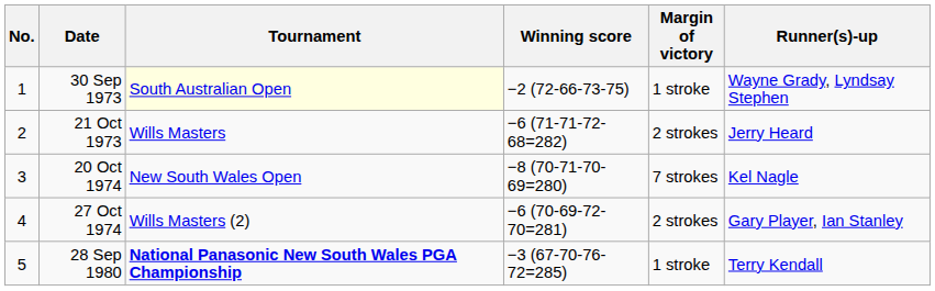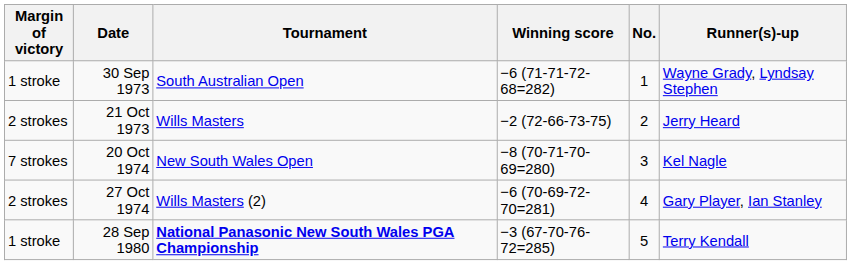 <table class="wikitable" style="font-size:95%;">
 <tr>
-<th>No.</th>
+<th>Margin of<br>victory</th>
 <th>Date</th>
 <th>Tournament</th>
 <th>Winning score</th>
-<th>Margin of<br>victory</th>
+<th>No.</th>
 <th>Runner(s)-up</th>
 </tr>
 <tr>
+<td>1 stroke</td>
+<td align="right">30 Sep 1973</td>
+<td><a href='#'>South Australian Open</a></td>
+<td>−6 (71-71-72-68=282)</td>
 <td align="center">1</td>
-<td align="right">30 Sep 1973</td>
-<td style="background: lightyellow;"><a href='#'>South Australian Open</a></td>
-<td>−2 (72-66-73-75)</td>
-<td>1 stroke</td>
 <td> <a href='#'>Wayne Grady</a>,  <a href='#'>Lyndsay Stephen</a></td>
 </tr>
 <tr>
-<td align=center>2</td>
+<td>2 strokes</td>
 <td align=right>21 Oct 1973</td>
 <td><a href='#'>Wills Masters</a></td>
-<td>−6 (71-71-72-68=282)</td>
-<td>2 strokes</td>
+<td>−2 (72-66-73-75)</td>
+<td align=center>2</td>
 <td> <a href='#'>Jerry Heard</a></td>
 </tr>
 <tr>
-<td align=center>3</td>
+<td>7 strokes</td>
 <td align=right>20 Oct 1974</td>
 <td><a href='#'>New South Wales Open</a></td>
 <td>−8 (70-71-70-69=280)</td>
-<td>7 strokes</td>
+<td align=center>3</td>
 <td> <a href='#'>Kel Nagle</a></td>
 </tr>
 <tr>
-<td align=center>4</td>
+<td>2 strokes</td>
 <td align=right>27 Oct 1974</td>
 <td><a href='#'>Wills Masters</a> (2)</td>
 <td>−6 (70-69-72-70=281)</td>
-<td>2 strokes</td>
+<td align=center>4</td>
 <td> <a href='#'>Gary Player</a>,  <a href='#'>Ian Stanley</a></td>
 </tr>
 <tr>
-<td align=center>5</td>
+<td>1 stroke</td>
 <td align=right>28 Sep 1980</td>
 <td><strong><a href='#'>National Panasonic New South Wales PGA Championship</a></strong></td>
 <td>−3 (67-70-76-72=285)</td>
-<td>1 stroke</td>
+<td align=center>5</td>
 <td> <a href='#'>Terry Kendall</a></td>
 </tr>
 </table>
